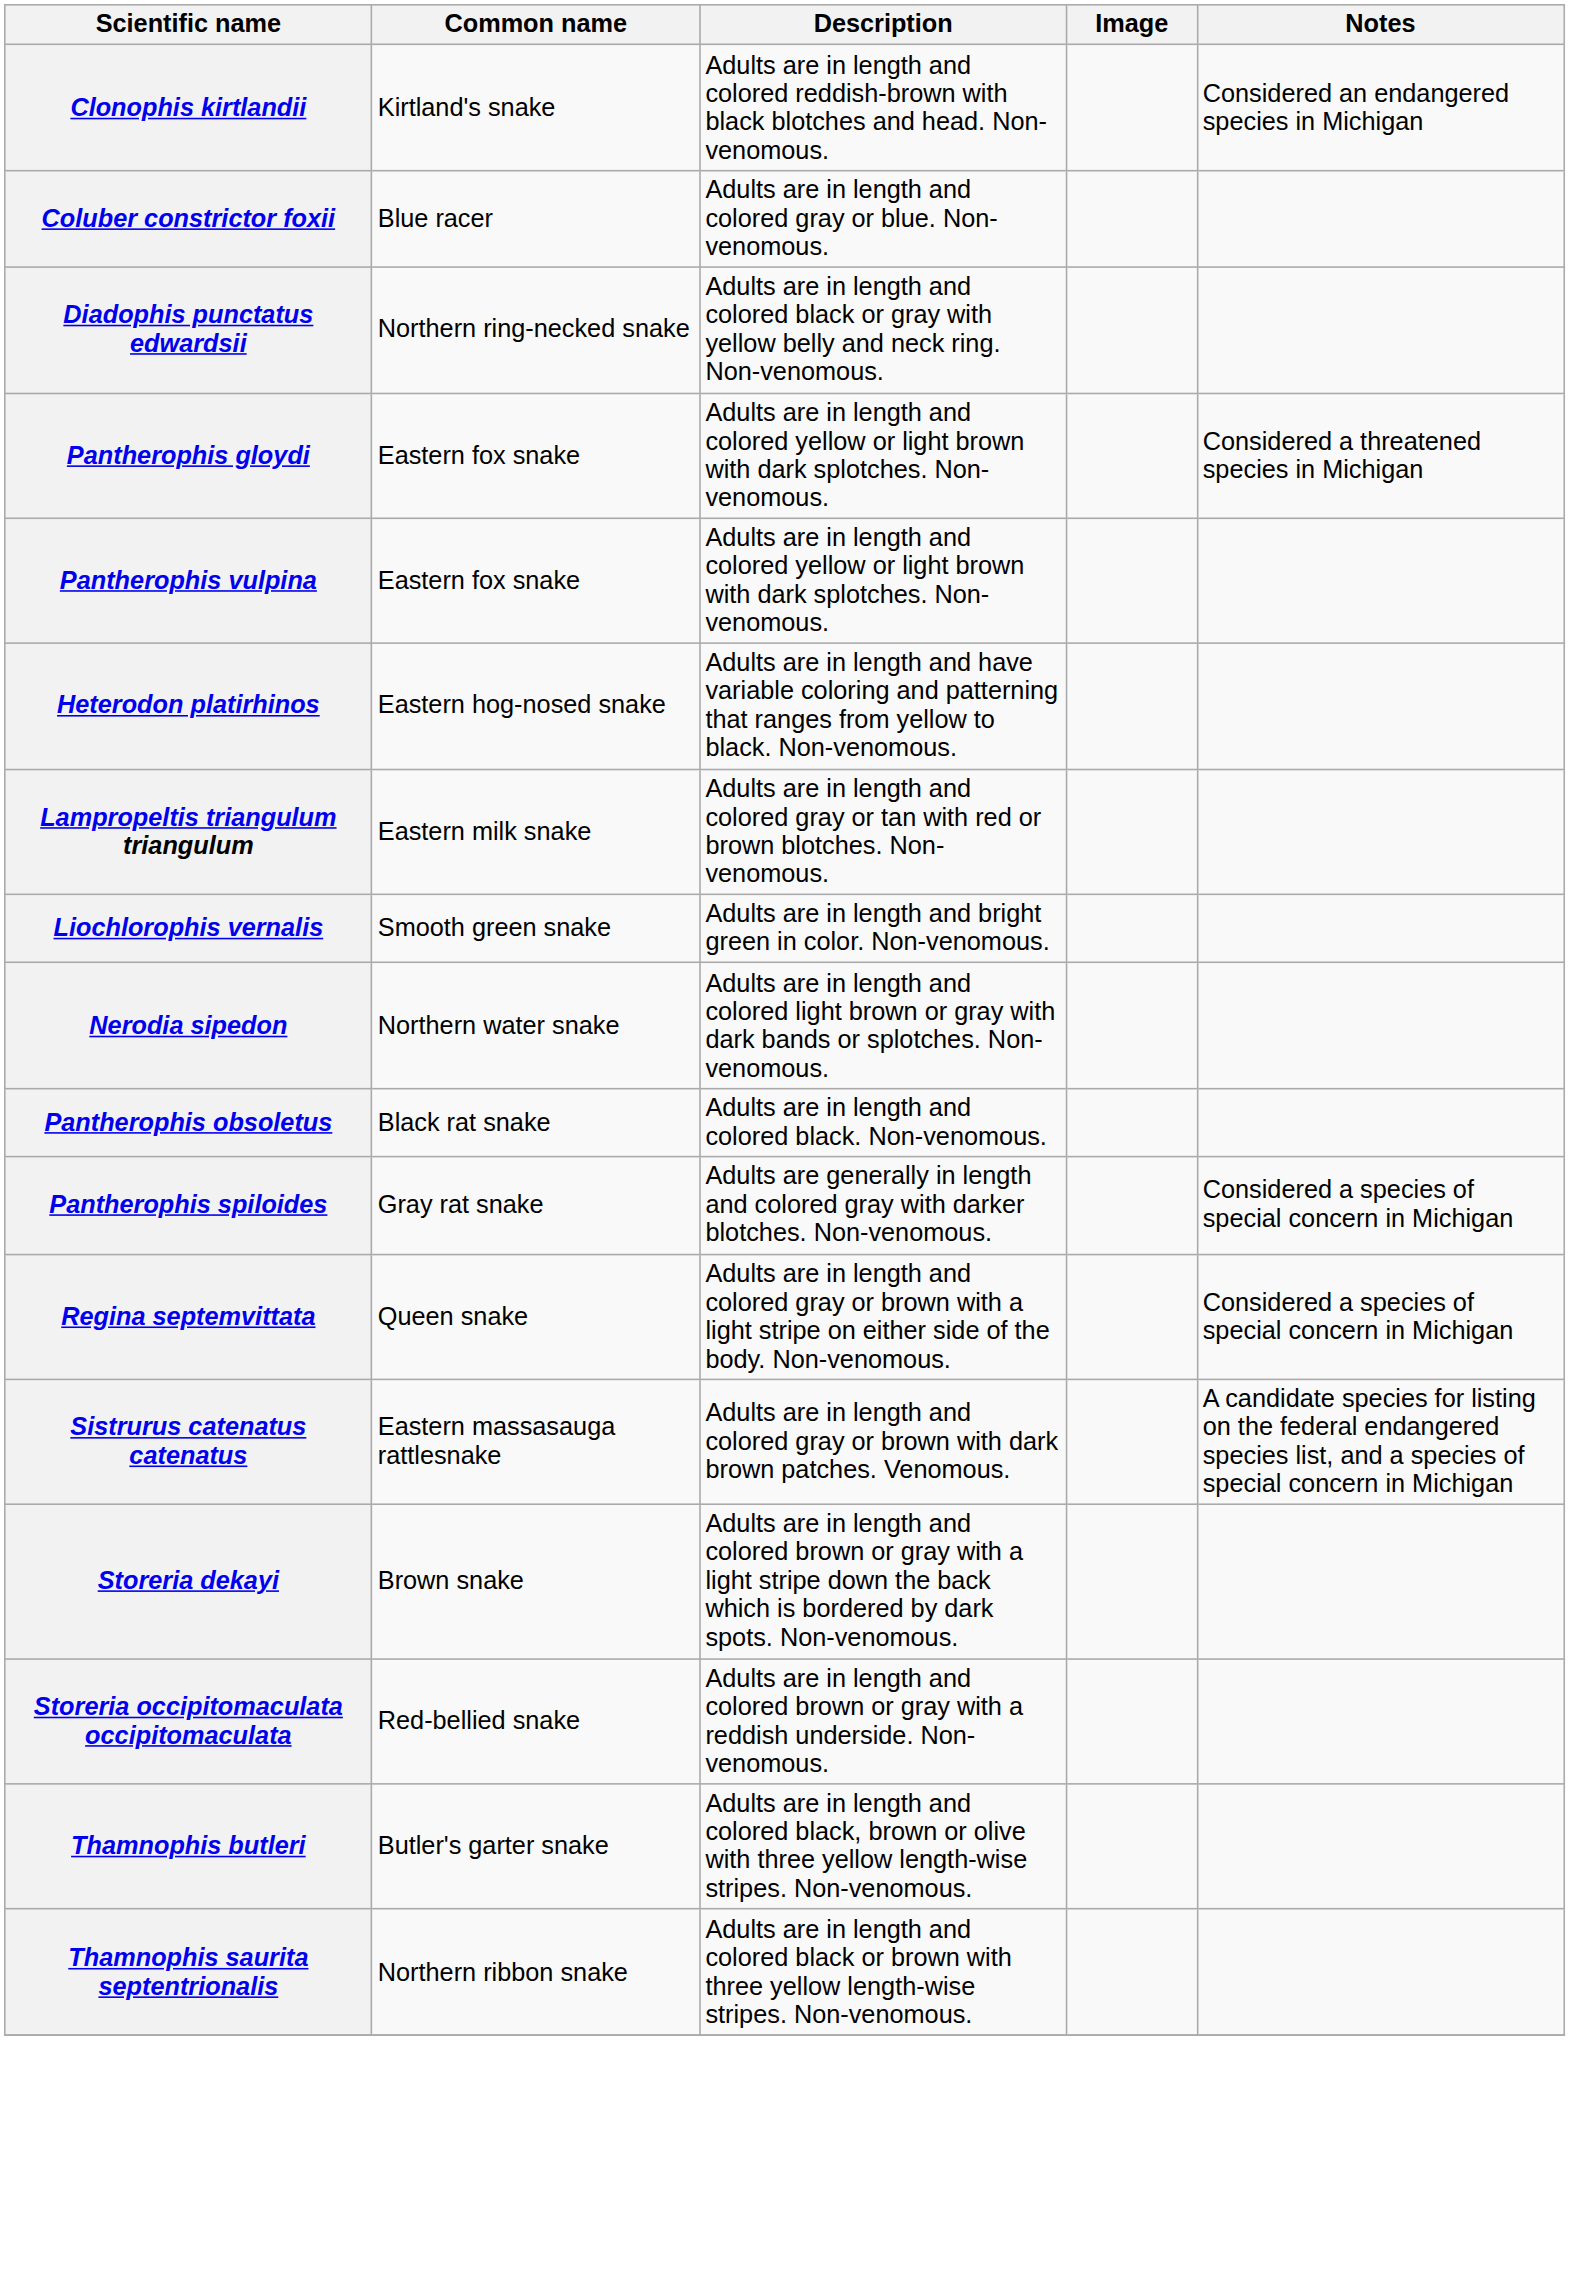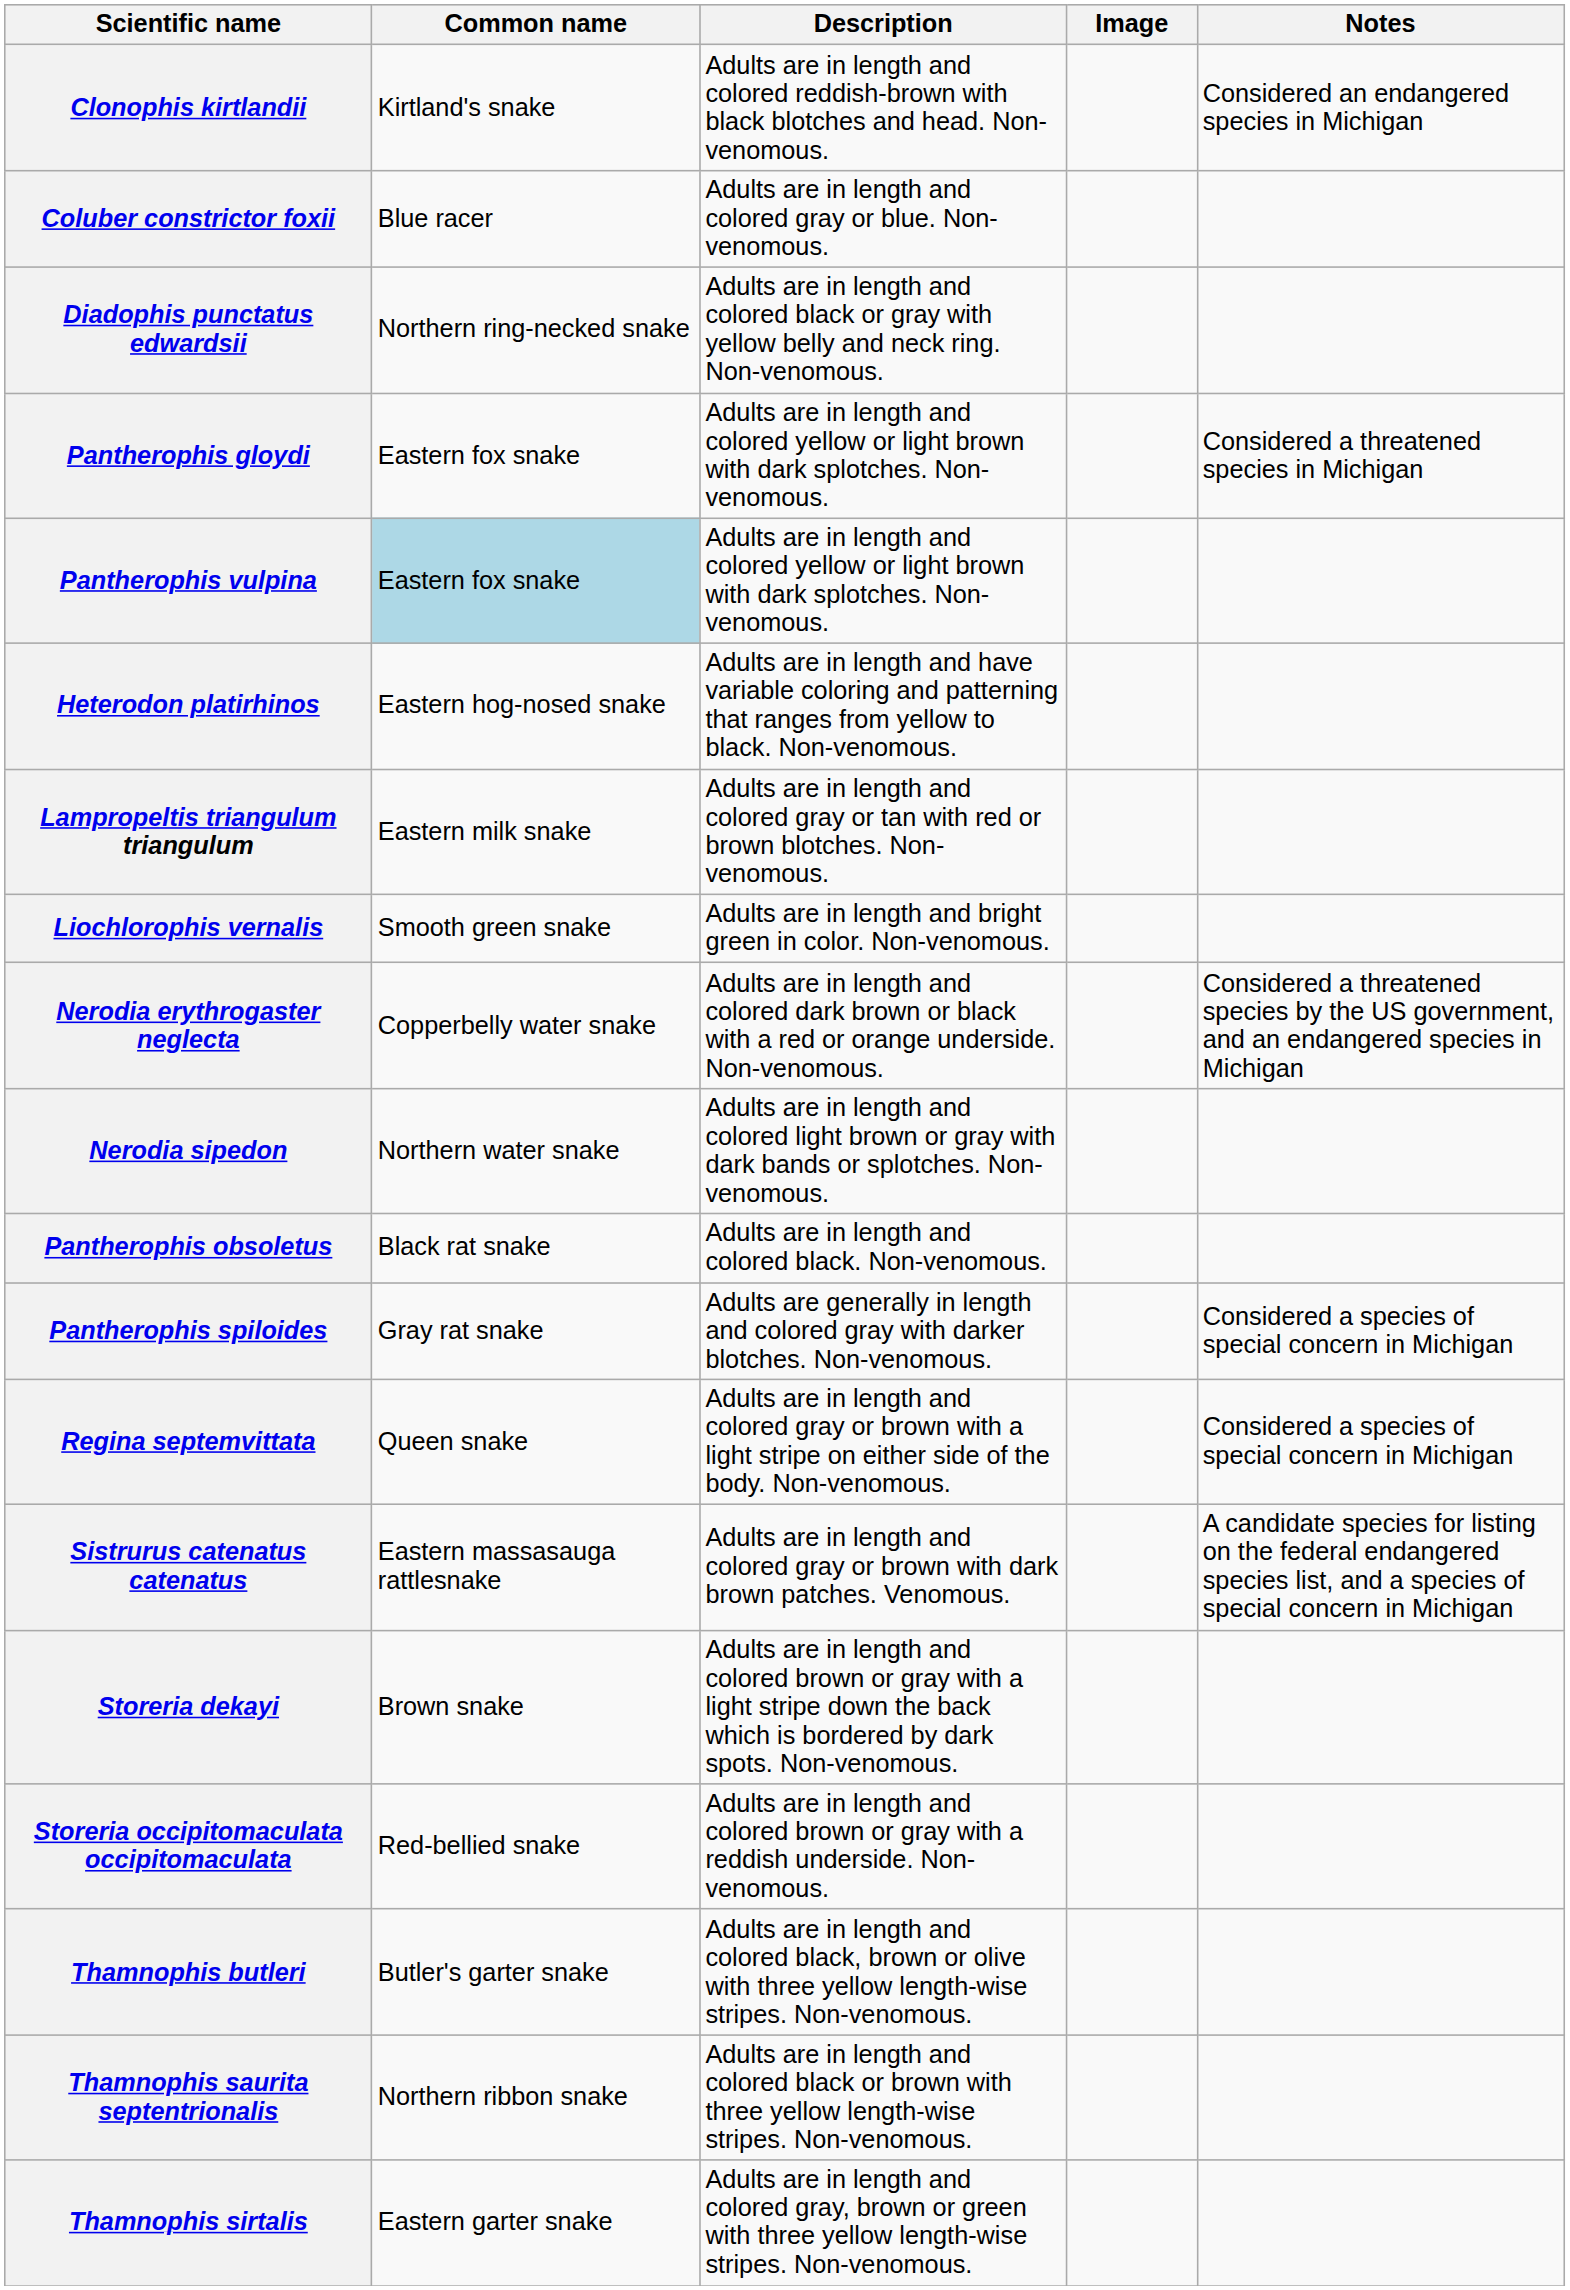 <table class="wikitable sortable plainrowheaders">
 <tr>
 <th scope="col" width="225">Scientific name</th>
 <th scope="col" width="200">Common name</th>
 <th scope="col" class="unsortable" width="225">Description</th>
 <th scope="col" class="unsortable" width="75">Image</th>
 <th scope="col" class="unsortable" width="225">Notes</th>
 </tr>
 <tr>
 <th scope="row"><em><a href='#'>Clonophis kirtlandii</a></em></th>
 <td>Kirtland's snake</td>
 <td>Adults are  in length and colored reddish-brown with black blotches and head. Non-venomous.</td>
 <td></td>
 <td>Considered an endangered species in Michigan</td>
 </tr>
 <tr>
 <th scope="row"><em><a href='#'>Coluber constrictor foxii</a></em></th>
 <td>Blue racer</td>
 <td>Adults are  in length and colored gray or blue. Non-venomous.</td>
 <td></td>
 <td></td>
 </tr>
 <tr>
 <th scope="row"><em><a href='#'>Diadophis punctatus edwardsii</a></em></th>
 <td>Northern ring-necked snake</td>
 <td>Adults are  in length and colored black or gray with yellow belly and neck ring. Non-venomous.</td>
 <td></td>
 <td></td>
 </tr>
 <tr>
 <th scope="row"><em><a href='#'>Pantherophis gloydi</a></em></th>
 <td>Eastern fox snake</td>
 <td>Adults are  in length and colored yellow or light brown with dark splotches. Non-venomous.</td>
 <td></td>
 <td>Considered a threatened species in Michigan</td>
 </tr>
 <tr>
 <th scope="row"><em><a href='#'>Pantherophis vulpina</a></em></th>
-<td>Eastern fox snake</td>
+<td style="background: lightblue;">Eastern fox snake</td>
 <td>Adults are  in length and colored yellow or light brown with dark splotches. Non-venomous.</td>
 <td></td>
 <td></td>
 </tr>
 <tr>
 <th scope="row"><em><a href='#'>Heterodon platirhinos</a></em></th>
 <td>Eastern hog-nosed snake</td>
 <td>Adults are  in length and have variable coloring and patterning that ranges from yellow to black. Non-venomous.</td>
 <td></td>
 <td></td>
 </tr>
 <tr>
 <th scope="row"><em><a href='#'>Lampropeltis triangulum</a> triangulum</em></th>
 <td>Eastern milk snake</td>
 <td>Adults are  in length and colored gray or tan with red or brown blotches. Non-venomous.</td>
 <td></td>
 <td></td>
 </tr>
 <tr>
 <th scope="row"><em><a href='#'>Liochlorophis vernalis</a></em></th>
 <td>Smooth green snake</td>
 <td>Adults are  in length and bright green in color. Non-venomous.</td>
 <td></td>
 <td></td>
+</tr>
+<tr>
+<th scope="row"><em><a href='#'>Nerodia erythrogaster neglecta</a></em></th>
+<td>Copperbelly water snake</td>
+<td>Adults are  in length and colored dark brown or black with a red or orange underside. Non-venomous.</td>
+<td></td>
+<td>Considered a threatened species by the US government, and an endangered species in Michigan</td>
 </tr>
 <tr>
 <th scope="row"><em><a href='#'>Nerodia sipedon</a></em></th>
 <td>Northern water snake</td>
 <td>Adults are  in length and colored light brown or gray with dark bands or splotches. Non-venomous.</td>
 <td></td>
 <td></td>
 </tr>
 <tr>
 <th scope="row"><em><a href='#'>Pantherophis obsoletus</a></em></th>
 <td>Black rat snake</td>
 <td>Adults are  in length and colored black. Non-venomous.</td>
 <td></td>
 <td></td>
 </tr>
 <tr>
 <th scope="row"><em><a href='#'>Pantherophis spiloides</a></em></th>
 <td>Gray rat snake</td>
 <td>Adults are generally  in length and colored gray with darker blotches. Non-venomous.</td>
 <td></td>
 <td>Considered a species of special concern in Michigan</td>
 </tr>
 <tr>
 <th scope="row"><em><a href='#'>Regina septemvittata</a></em></th>
 <td>Queen snake</td>
 <td>Adults are  in length and colored gray or brown with a light stripe on either side of the body. Non-venomous.</td>
 <td></td>
 <td>Considered a species of special concern in Michigan</td>
 </tr>
 <tr>
 <th scope="row"><em><a href='#'>Sistrurus catenatus catenatus</a></em></th>
 <td>Eastern massasauga rattlesnake</td>
 <td>Adults are  in length and colored gray or brown with dark brown patches. Venomous.</td>
 <td></td>
 <td>A candidate species for listing on the federal endangered species list, and a species of special concern in Michigan</td>
 </tr>
 <tr>
 <th scope="row"><em><a href='#'>Storeria dekayi</a></em></th>
 <td>Brown snake</td>
 <td>Adults are  in length and colored brown or gray with a light stripe down the back which is bordered by dark spots. Non-venomous.</td>
 <td></td>
 <td></td>
 </tr>
 <tr>
 <th scope="row"><em><a href='#'>Storeria occipitomaculata occipitomaculata</a></em></th>
 <td>Red-bellied snake</td>
 <td>Adults are  in length and colored brown or gray with a reddish underside. Non-venomous.</td>
 <td></td>
 <td></td>
 </tr>
 <tr>
 <th scope="row"><em><a href='#'>Thamnophis butleri</a></em></th>
 <td>Butler's garter snake</td>
 <td>Adults are  in length and colored black, brown or olive with three yellow length-wise stripes. Non-venomous.</td>
 <td></td>
 <td></td>
 </tr>
 <tr>
 <th scope="row"><em><a href='#'>Thamnophis saurita septentrionalis</a></em></th>
 <td>Northern ribbon snake</td>
 <td>Adults are  in length and colored black or brown with three yellow length-wise stripes. Non-venomous.</td>
 <td></td>
 <td></td>
 </tr>
 <tr>
+<th scope="row"><em><a href='#'>Thamnophis sirtalis</a></em></th>
+<td>Eastern garter snake</td>
+<td>Adults are  in length and colored gray, brown or green with three yellow length-wise stripes. Non-venomous.</td>
+<td></td>
+<td></td>
+</tr>
+<tr>
 </tr>
 </table>
